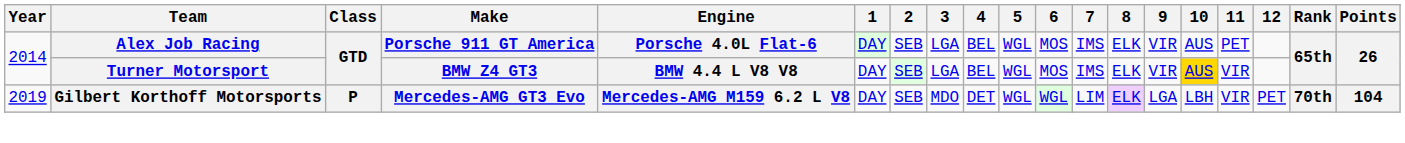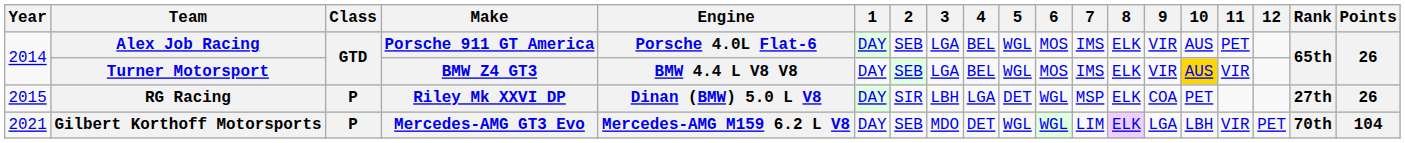 <table class="wikitable" style="text-align:center; font-size:90%">
 <tr>
 <th>Year</th>
 <th>Team</th>
 <th>Class</th>
 <th>Make</th>
 <th>Engine</th>
 <th>1</th>
 <th>2</th>
 <th>3</th>
 <th>4</th>
 <th>5</th>
 <th>6</th>
 <th>7</th>
 <th>8</th>
 <th>9</th>
 <th>10</th>
 <th>11</th>
 <th>12</th>
 <th>Rank</th>
 <th>Points</th>
 </tr>
 <tr>
 <td rowspan="2"><a href='#'>2014</a></td>
 <th><a href='#'>Alex Job Racing</a></th>
 <th rowspan=2>GTD</th>
 <th><a href='#'>Porsche 911 GT America</a></th>
 <th><a href='#'>Porsche</a> 4.0L <a href='#'>Flat-6</a></th>
 <td style="background:#DFFFDF;"><a href='#'>DAY</a><br></td>
 <td><a href='#'>SEB</a><br></td>
 <td><a href='#'>LGA</a><br></td>
 <td><a href='#'>BEL</a><br></td>
 <td><a href='#'>WGL</a><br></td>
 <td><a href='#'>MOS</a><br></td>
 <td><a href='#'>IMS</a><br></td>
 <td><a href='#'>ELK</a><br></td>
 <td><a href='#'>VIR</a><br></td>
 <td><a href='#'>AUS</a><br></td>
 <td><a href='#'>PET</a><br></td>
 <td></td>
 <th rowspan=2>65th</th>
 <th rowspan=2>26</th>
 </tr>
 <tr>
 <th><a href='#'>Turner Motorsport</a></th>
 <th><a href='#'>BMW Z4 GT3</a></th>
 <th><a href='#'>BMW</a> 4.4 L V8 V8</th>
 <td><a href='#'>DAY</a><br></td>
 <td style="background:#DFFFDF;"><a href='#'>SEB</a><br></td>
 <td><a href='#'>LGA</a><br></td>
 <td><a href='#'>BEL</a><br></td>
 <td><a href='#'>WGL</a><br></td>
 <td><a href='#'>MOS</a><br></td>
 <td><a href='#'>IMS</a><br></td>
 <td><a href='#'>ELK</a><br></td>
 <td><a href='#'>VIR</a><br></td>
 <td style="background: gold;"><a href='#'>AUS</a><br></td>
 <td><a href='#'>VIR</a><br></td>
 <td></td>
 </tr>
 <tr>
-<td><a href='#'>2019</a></td>
+<td><a href='#'>2015</a></td>
+<th>RG Racing</th>
+<th>P</th>
+<th><a href='#'>Riley Mk XXVI DP</a></th>
+<th><a href='#'>Dinan</a> (<a href='#'>BMW</a>) 5.0 L <a href='#'>V8</a></th>
+<td style="background:#dfffdf;"><a href='#'>DAY</a><br></td>
+<td><a href='#'>SIR</a><br></td>
+<td><a href='#'>LBH</a><br></td>
+<td><a href='#'>LGA</a><br></td>
+<td><a href='#'>DET</a><br></td>
+<td><a href='#'>WGL</a><br></td>
+<td><a href='#'>MSP</a><br></td>
+<td><a href='#'>ELK</a><br></td>
+<td><a href='#'>COA</a><br></td>
+<td><a href='#'>PET</a><br></td>
+<td></td>
+<td></td>
+<th>27th</th>
+<th>26</th>
+</tr>
+<tr>
+<td><a href='#'>2021</a></td>
 <th>Gilbert Korthoff Motorsports</th>
 <th>P</th>
 <th><a href='#'>Mercedes-AMG GT3 Evo</a></th>
 <th><a href='#'>Mercedes-AMG M159</a> 6.2 L <a href='#'>V8</a></th>
 <td><a href='#'>DAY</a><br></td>
 <td><a href='#'>SEB</a><br></td>
 <td><a href='#'>MDO</a><br></td>
 <td><a href='#'>DET</a><br></td>
 <td><a href='#'>WGL</a><br></td>
 <td style="background:#dfffdf;"><a href='#'>WGL</a><br></td>
 <td><a href='#'>LIM</a><br></td>
 <td style="background:#efcfff;"><a href='#'>ELK</a><br></td>
 <td><a href='#'>LGA</a><br></td>
 <td><a href='#'>LBH</a><br></td>
 <td><a href='#'>VIR</a><br></td>
 <td><a href='#'>PET</a><br></td>
 <th>70th</th>
 <th>104</th>
 </tr>
 </table>
